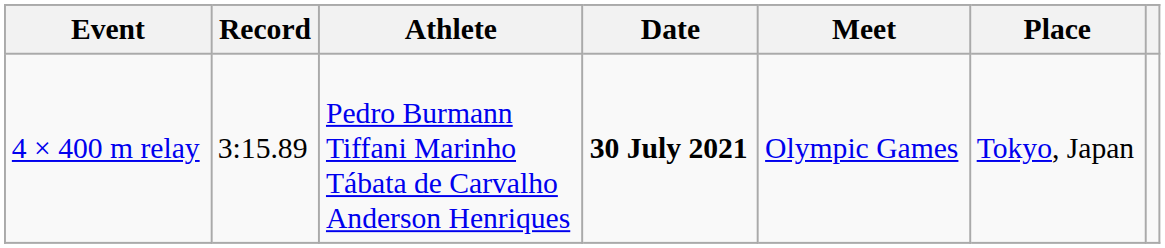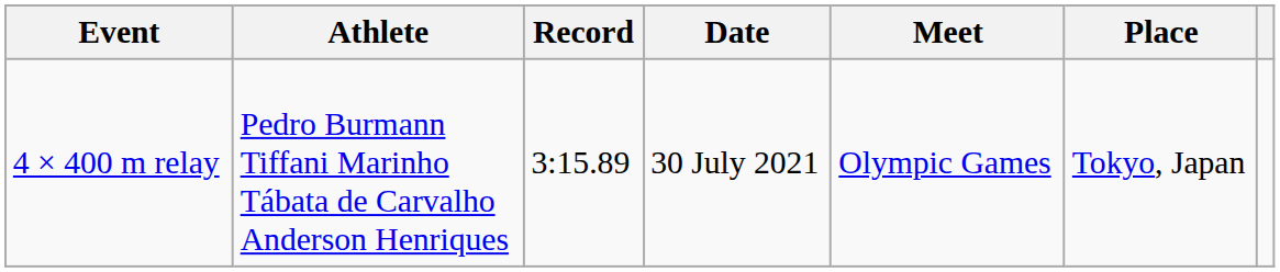 <table class="wikitable" style="font-size: 95%; width: 95%;">
 <tr>
 <th>Event</th>
+<th>Athlete</th>
 <th>Record</th>
-<th>Athlete</th>
 <th>Date</th>
 <th>Meet</th>
 <th>Place</th>
 <th></th>
 </tr>
 <tr>
 <td><a href='#'>4 × 400 m relay</a></td>
+<td><br><a href='#'>Pedro Burmann</a><br><a href='#'>Tiffani Marinho</a><br><a href='#'>Tábata de Carvalho</a><br><a href='#'>Anderson Henriques</a></td>
 <td>3:15.89</td>
-<td><br><a href='#'>Pedro Burmann</a><br><a href='#'>Tiffani Marinho</a><br><a href='#'>Tábata de Carvalho</a><br><a href='#'>Anderson Henriques</a></td>
-<td><strong>30 July 2021</strong></td>
+<td>30 July 2021</td>
 <td><a href='#'>Olympic Games</a></td>
 <td><a href='#'>Tokyo</a>, Japan</td>
 <td></td>
 </tr>
 </table>
